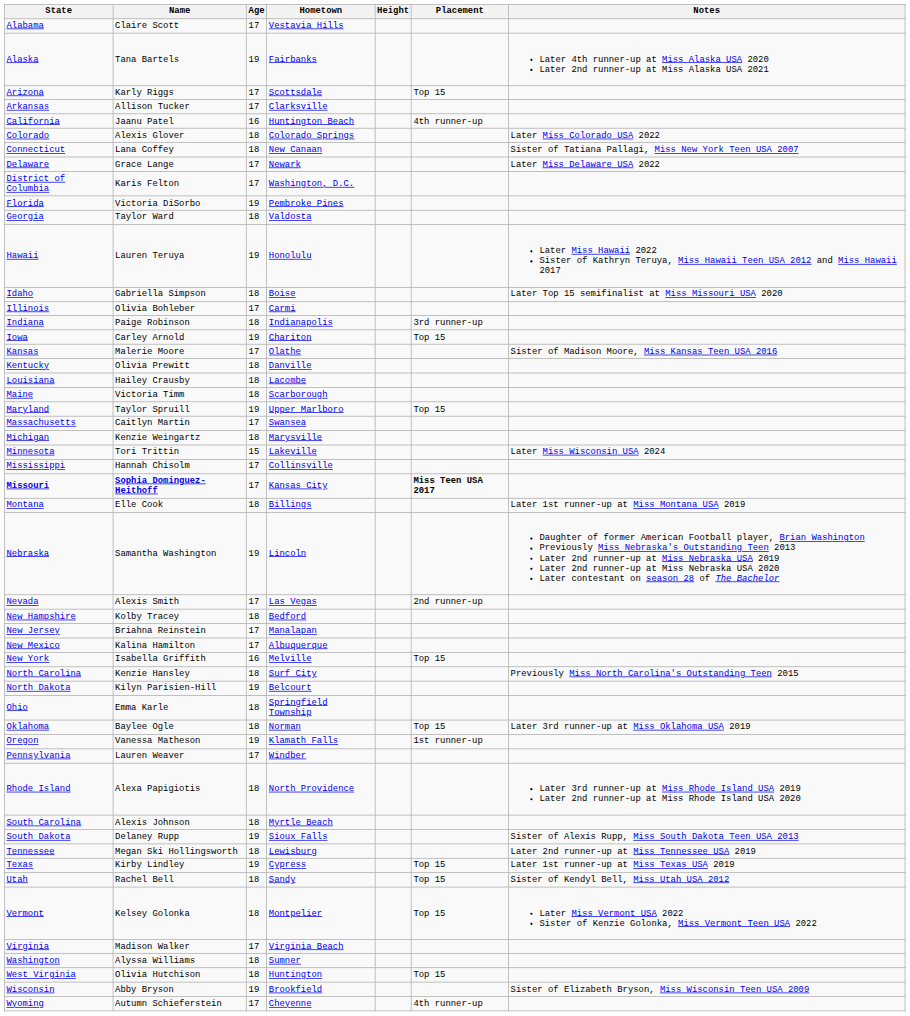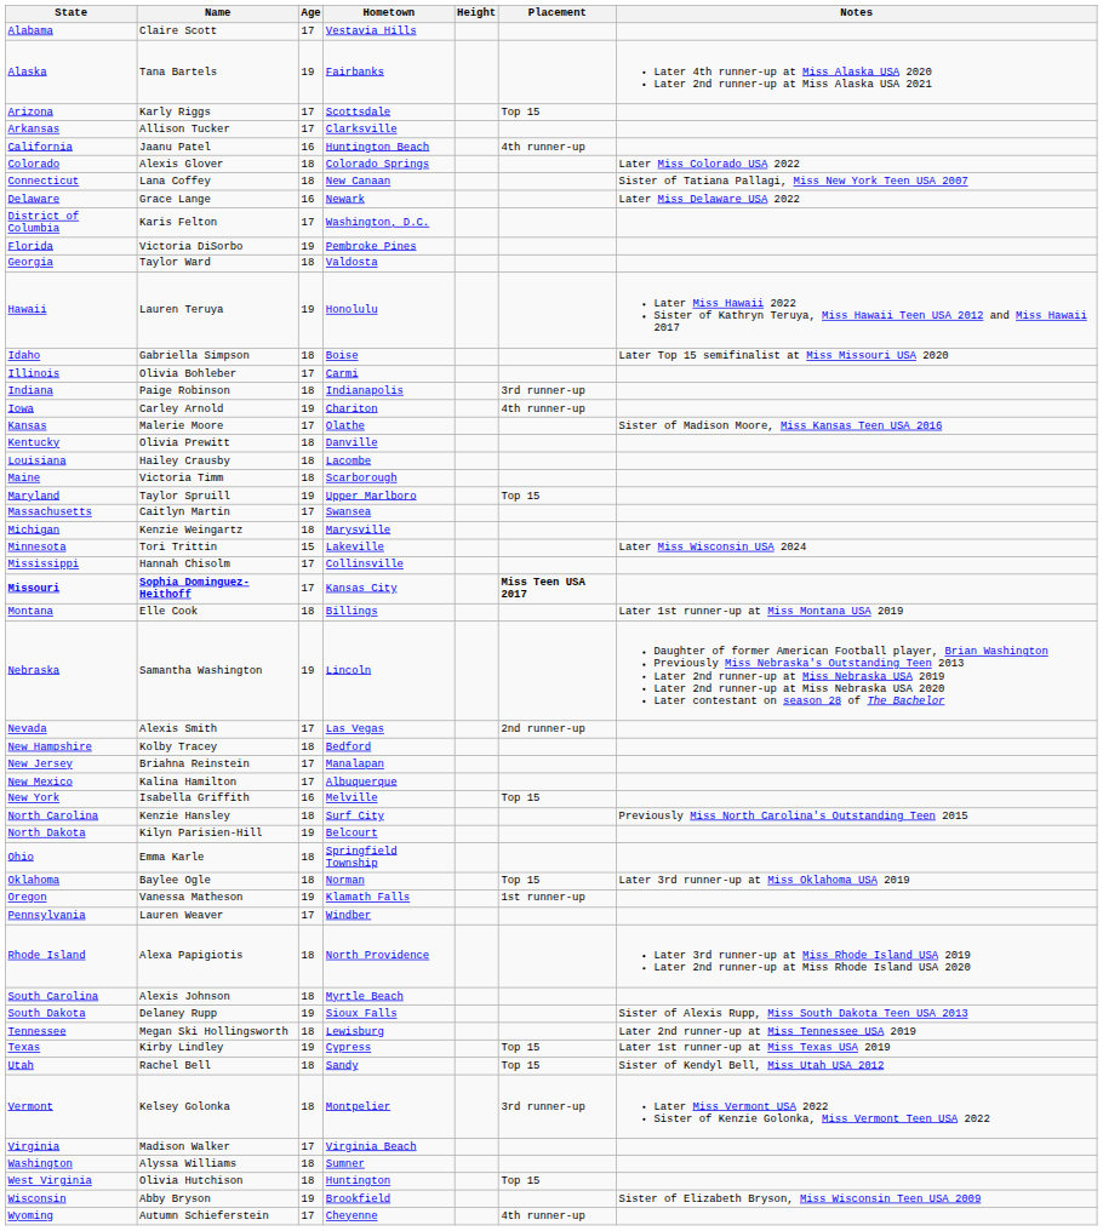 <table class="wikitable sortable" style="font-size: 95%;">
 <tr>
 <th>State</th>
 <th>Name</th>
 <th>Age</th>
 <th>Hometown</th>
 <th>Height</th>
 <th>Placement</th>
 <th>Notes</th>
 </tr>
 <tr>
 <td><a href='#'>Alabama</a></td>
 <td>Claire Scott</td>
 <td>17</td>
 <td><a href='#'>Vestavia Hills</a></td>
 <td></td>
 <td></td>
 <td></td>
 </tr>
 <tr>
 <td><a href='#'>Alaska</a></td>
 <td>Tana Bartels</td>
 <td>19</td>
 <td><a href='#'>Fairbanks</a></td>
 <td></td>
 <td></td>
 <td><br><ul><li>Later 4th runner-up at <a href='#'>Miss Alaska USA</a> 2020</li><li>Later 2nd runner-up at Miss Alaska USA 2021</li></ul></td>
 </tr>
 <tr>
 <td><a href='#'>Arizona</a></td>
 <td>Karly Riggs</td>
 <td>17</td>
 <td><a href='#'>Scottsdale</a></td>
 <td></td>
 <td>Top 15</td>
 <td></td>
 </tr>
 <tr>
 <td><a href='#'>Arkansas</a></td>
 <td>Allison Tucker</td>
 <td>17</td>
 <td><a href='#'>Clarksville</a></td>
 <td></td>
 <td></td>
 <td></td>
 </tr>
 <tr>
 <td><a href='#'>California</a></td>
 <td>Jaanu Patel</td>
 <td>16</td>
 <td><a href='#'>Huntington Beach</a></td>
 <td></td>
 <td>4th runner-up</td>
 <td></td>
 </tr>
 <tr>
 <td><a href='#'>Colorado</a></td>
 <td>Alexis Glover</td>
 <td>18</td>
 <td><a href='#'>Colorado Springs</a></td>
 <td></td>
 <td></td>
 <td>Later <a href='#'>Miss Colorado USA</a> 2022</td>
 </tr>
 <tr>
 <td><a href='#'>Connecticut</a></td>
 <td>Lana Coffey</td>
 <td>18</td>
 <td><a href='#'>New Canaan</a></td>
 <td></td>
 <td></td>
 <td>Sister of Tatiana Pallagi, <a href='#'>Miss New York Teen USA 2007</a></td>
 </tr>
 <tr>
 <td><a href='#'>Delaware</a></td>
 <td>Grace Lange</td>
-<td>17</td>
+<td>16</td>
 <td><a href='#'>Newark</a></td>
 <td></td>
 <td></td>
 <td>Later <a href='#'>Miss Delaware USA</a> 2022</td>
 </tr>
 <tr>
 <td><a href='#'>District of Columbia</a></td>
 <td>Karis Felton</td>
 <td>17</td>
 <td><a href='#'>Washington, D.C.</a></td>
 <td></td>
 <td></td>
 <td></td>
 </tr>
 <tr>
 <td><a href='#'>Florida</a></td>
 <td>Victoria DiSorbo</td>
 <td>19</td>
 <td><a href='#'>Pembroke Pines</a></td>
 <td></td>
 <td></td>
 <td></td>
 </tr>
 <tr>
 <td><a href='#'>Georgia</a></td>
 <td>Taylor Ward</td>
 <td>18</td>
 <td><a href='#'>Valdosta</a></td>
 <td></td>
 <td></td>
 <td></td>
 </tr>
 <tr>
 <td><a href='#'>Hawaii</a></td>
 <td>Lauren Teruya</td>
 <td>19</td>
 <td><a href='#'>Honolulu</a></td>
 <td></td>
 <td></td>
 <td><br><ul><li>Later <a href='#'>Miss Hawaii</a> 2022</li><li>Sister of Kathryn Teruya, <a href='#'>Miss Hawaii Teen USA 2012</a> and <a href='#'>Miss Hawaii</a> 2017</li></ul></td>
 </tr>
 <tr>
 <td><a href='#'>Idaho</a></td>
 <td>Gabriella Simpson</td>
 <td>18</td>
 <td><a href='#'>Boise</a></td>
 <td></td>
 <td></td>
 <td>Later Top 15 semifinalist at <a href='#'>Miss Missouri USA</a> 2020</td>
 </tr>
 <tr>
 <td><a href='#'>Illinois</a></td>
 <td>Olivia Bohleber</td>
 <td>17</td>
 <td><a href='#'>Carmi</a></td>
 <td></td>
 <td></td>
 <td></td>
 </tr>
 <tr>
 <td><a href='#'>Indiana</a></td>
 <td>Paige Robinson</td>
 <td>18</td>
 <td><a href='#'>Indianapolis</a></td>
 <td></td>
 <td>3rd runner-up</td>
 <td></td>
 </tr>
 <tr>
 <td><a href='#'>Iowa</a></td>
 <td>Carley Arnold</td>
 <td>19</td>
 <td><a href='#'>Chariton</a></td>
 <td></td>
-<td>Top 15</td>
+<td>4th runner-up</td>
 <td></td>
 </tr>
 <tr>
 <td><a href='#'>Kansas</a></td>
 <td>Malerie Moore</td>
 <td>17</td>
 <td><a href='#'>Olathe</a></td>
 <td></td>
 <td></td>
 <td>Sister of Madison Moore, <a href='#'>Miss Kansas Teen USA 2016</a></td>
 </tr>
 <tr>
 <td><a href='#'>Kentucky</a></td>
 <td>Olivia Prewitt</td>
 <td>18</td>
 <td><a href='#'>Danville</a></td>
 <td></td>
 <td></td>
 <td></td>
 </tr>
 <tr>
 <td><a href='#'>Louisiana</a></td>
 <td>Hailey Crausby</td>
 <td>18</td>
 <td><a href='#'>Lacombe</a></td>
 <td></td>
 <td></td>
 <td></td>
 </tr>
 <tr>
 <td><a href='#'>Maine</a></td>
 <td>Victoria Timm</td>
 <td>18</td>
 <td><a href='#'>Scarborough</a></td>
 <td></td>
 <td></td>
 <td></td>
 </tr>
 <tr>
 <td><a href='#'>Maryland</a></td>
 <td>Taylor Spruill</td>
 <td>19</td>
 <td><a href='#'>Upper Marlboro</a></td>
 <td></td>
 <td>Top 15</td>
 <td></td>
 </tr>
 <tr>
 <td><a href='#'>Massachusetts</a></td>
 <td>Caitlyn Martin</td>
 <td>17</td>
 <td><a href='#'>Swansea</a></td>
 <td></td>
 <td></td>
 <td></td>
 </tr>
 <tr>
 <td><a href='#'>Michigan</a></td>
 <td>Kenzie Weingartz</td>
 <td>18</td>
 <td><a href='#'>Marysville</a></td>
 <td></td>
 <td></td>
 <td></td>
 </tr>
 <tr>
 <td><a href='#'>Minnesota</a></td>
 <td>Tori Trittin</td>
 <td>15</td>
 <td><a href='#'>Lakeville</a></td>
 <td></td>
 <td></td>
 <td>Later <a href='#'>Miss Wisconsin USA</a> 2024</td>
 </tr>
 <tr>
 <td><a href='#'>Mississippi</a></td>
 <td>Hannah Chisolm</td>
 <td>17</td>
 <td><a href='#'>Collinsville</a></td>
 <td></td>
 <td></td>
 <td></td>
 </tr>
 <tr>
 <td><strong><a href='#'>Missouri</a></strong></td>
 <td><strong><a href='#'>Sophia Dominguez-Heithoff</a></strong></td>
 <td>17</td>
 <td><a href='#'>Kansas City</a></td>
 <td></td>
 <td><strong>Miss Teen USA 2017</strong></td>
 <td></td>
 </tr>
 <tr>
 <td><a href='#'>Montana</a></td>
 <td>Elle Cook</td>
 <td>18</td>
 <td><a href='#'>Billings</a></td>
 <td></td>
 <td></td>
 <td>Later 1st runner-up at <a href='#'>Miss Montana USA</a> 2019</td>
 </tr>
 <tr>
 <td><a href='#'>Nebraska</a></td>
 <td>Samantha Washington</td>
 <td>19</td>
 <td><a href='#'>Lincoln</a></td>
 <td></td>
 <td></td>
 <td><br><ul><li>Daughter of former American Football player, <a href='#'>Brian Washington</a></li><li>Previously <a href='#'>Miss Nebraska's Outstanding Teen</a> 2013</li><li>Later 2nd runner-up at <a href='#'>Miss Nebraska USA</a> 2019</li><li>Later 2nd runner-up at Miss Nebraska USA 2020</li><li>Later contestant on <a href='#'>season 28</a> of <a href='#'><em>The Bachelor</em></a></li></ul></td>
 </tr>
 <tr>
 <td><a href='#'>Nevada</a></td>
 <td>Alexis Smith</td>
 <td>17</td>
 <td><a href='#'>Las Vegas</a></td>
 <td></td>
 <td>2nd runner-up</td>
 <td></td>
 </tr>
 <tr>
 <td><a href='#'>New Hampshire</a></td>
 <td>Kolby Tracey</td>
 <td>18</td>
 <td><a href='#'>Bedford</a></td>
 <td></td>
 <td></td>
 <td></td>
 </tr>
 <tr>
 <td><a href='#'>New Jersey</a></td>
 <td>Briahna Reinstein</td>
 <td>17</td>
 <td><a href='#'>Manalapan</a></td>
 <td></td>
 <td></td>
 <td></td>
 </tr>
 <tr>
 <td><a href='#'>New Mexico</a></td>
 <td>Kalina Hamilton</td>
 <td>17</td>
 <td><a href='#'>Albuquerque</a></td>
 <td></td>
 <td></td>
 <td></td>
 </tr>
 <tr>
 <td><a href='#'>New York</a></td>
 <td>Isabella Griffith</td>
 <td>16</td>
 <td><a href='#'>Melville</a></td>
 <td></td>
 <td>Top 15</td>
 <td></td>
 </tr>
 <tr>
 <td><a href='#'>North Carolina</a></td>
 <td>Kenzie Hansley</td>
 <td>18</td>
 <td><a href='#'>Surf City</a></td>
 <td></td>
 <td></td>
 <td>Previously <a href='#'>Miss North Carolina's Outstanding Teen</a> 2015</td>
 </tr>
 <tr>
 <td><a href='#'>North Dakota</a></td>
 <td>Kilyn Parisien-Hill</td>
 <td>19</td>
 <td><a href='#'>Belcourt</a></td>
 <td></td>
 <td></td>
 <td></td>
 </tr>
 <tr>
 <td><a href='#'>Ohio</a></td>
 <td>Emma Karle</td>
 <td>18</td>
 <td><a href='#'>Springfield Township</a></td>
 <td></td>
 <td></td>
 <td></td>
 </tr>
 <tr>
 <td><a href='#'>Oklahoma</a></td>
 <td>Baylee Ogle</td>
 <td>18</td>
 <td><a href='#'>Norman</a></td>
 <td></td>
 <td>Top 15</td>
 <td>Later 3rd runner-up at <a href='#'>Miss Oklahoma USA</a> 2019</td>
 </tr>
 <tr>
 <td><a href='#'>Oregon</a></td>
 <td>Vanessa Matheson</td>
 <td>19</td>
 <td><a href='#'>Klamath Falls</a></td>
 <td></td>
 <td>1st runner-up</td>
 <td></td>
 </tr>
 <tr>
 <td><a href='#'>Pennsylvania</a></td>
 <td>Lauren Weaver</td>
 <td>17</td>
 <td><a href='#'>Windber</a></td>
 <td></td>
 <td></td>
 <td></td>
 </tr>
 <tr>
 <td><a href='#'>Rhode Island</a></td>
 <td>Alexa Papigiotis</td>
 <td>18</td>
 <td><a href='#'>North Providence</a></td>
 <td></td>
 <td></td>
 <td><br><ul><li>Later 3rd runner-up at <a href='#'>Miss Rhode Island USA</a> 2019</li><li>Later 2nd runner-up at Miss Rhode Island USA 2020</li></ul></td>
 </tr>
 <tr>
 <td><a href='#'>South Carolina</a></td>
 <td>Alexis Johnson</td>
 <td>18</td>
 <td><a href='#'>Myrtle Beach</a></td>
 <td></td>
 <td></td>
 <td></td>
 </tr>
 <tr>
 <td><a href='#'>South Dakota</a></td>
 <td>Delaney Rupp</td>
 <td>19</td>
 <td><a href='#'>Sioux Falls</a></td>
 <td></td>
 <td></td>
 <td>Sister of Alexis Rupp, <a href='#'>Miss South Dakota Teen USA 2013</a></td>
 </tr>
 <tr>
 <td><a href='#'>Tennessee</a></td>
 <td>Megan Ski Hollingsworth</td>
 <td>18</td>
 <td><a href='#'>Lewisburg</a></td>
 <td></td>
 <td></td>
 <td>Later 2nd runner-up at <a href='#'>Miss Tennessee USA</a> 2019</td>
 </tr>
 <tr>
 <td><a href='#'>Texas</a></td>
 <td>Kirby Lindley</td>
 <td>19</td>
 <td><a href='#'>Cypress</a></td>
 <td></td>
 <td>Top 15</td>
 <td>Later 1st runner-up at <a href='#'>Miss Texas USA</a> 2019</td>
 </tr>
 <tr>
 <td><a href='#'>Utah</a></td>
 <td>Rachel Bell</td>
 <td>18</td>
 <td><a href='#'>Sandy</a></td>
 <td></td>
 <td>Top 15</td>
 <td>Sister of Kendyl Bell, <a href='#'>Miss Utah USA 2012</a></td>
 </tr>
 <tr>
 <td><a href='#'>Vermont</a></td>
 <td>Kelsey Golonka</td>
 <td>18</td>
 <td><a href='#'>Montpelier</a></td>
 <td></td>
-<td>Top 15</td>
+<td>3rd runner-up</td>
 <td><br><ul><li>Later <a href='#'>Miss Vermont USA</a> 2022</li><li>Sister of Kenzie Golonka, <a href='#'>Miss Vermont Teen USA</a> 2022</li></ul></td>
 </tr>
 <tr>
 <td><a href='#'>Virginia</a></td>
 <td>Madison Walker</td>
 <td>17</td>
 <td><a href='#'>Virginia Beach</a></td>
 <td></td>
 <td></td>
 <td></td>
 </tr>
 <tr>
 <td><a href='#'>Washington</a></td>
 <td>Alyssa Williams</td>
 <td>18</td>
 <td><a href='#'>Sumner</a></td>
 <td></td>
 <td></td>
 <td></td>
 </tr>
 <tr>
 <td><a href='#'>West Virginia</a></td>
 <td>Olivia Hutchison</td>
 <td>18</td>
 <td><a href='#'>Huntington</a></td>
 <td></td>
 <td>Top 15</td>
 <td></td>
 </tr>
 <tr>
 <td><a href='#'>Wisconsin</a></td>
 <td>Abby Bryson</td>
 <td>19</td>
 <td><a href='#'>Brookfield</a></td>
 <td></td>
 <td></td>
 <td>Sister of Elizabeth Bryson, <a href='#'>Miss Wisconsin Teen USA 2009</a></td>
 </tr>
 <tr>
 <td><a href='#'>Wyoming</a></td>
 <td>Autumn Schieferstein</td>
 <td>17</td>
 <td><a href='#'>Cheyenne</a></td>
 <td></td>
 <td>4th runner-up</td>
 <td></td>
 </tr>
 </table>
